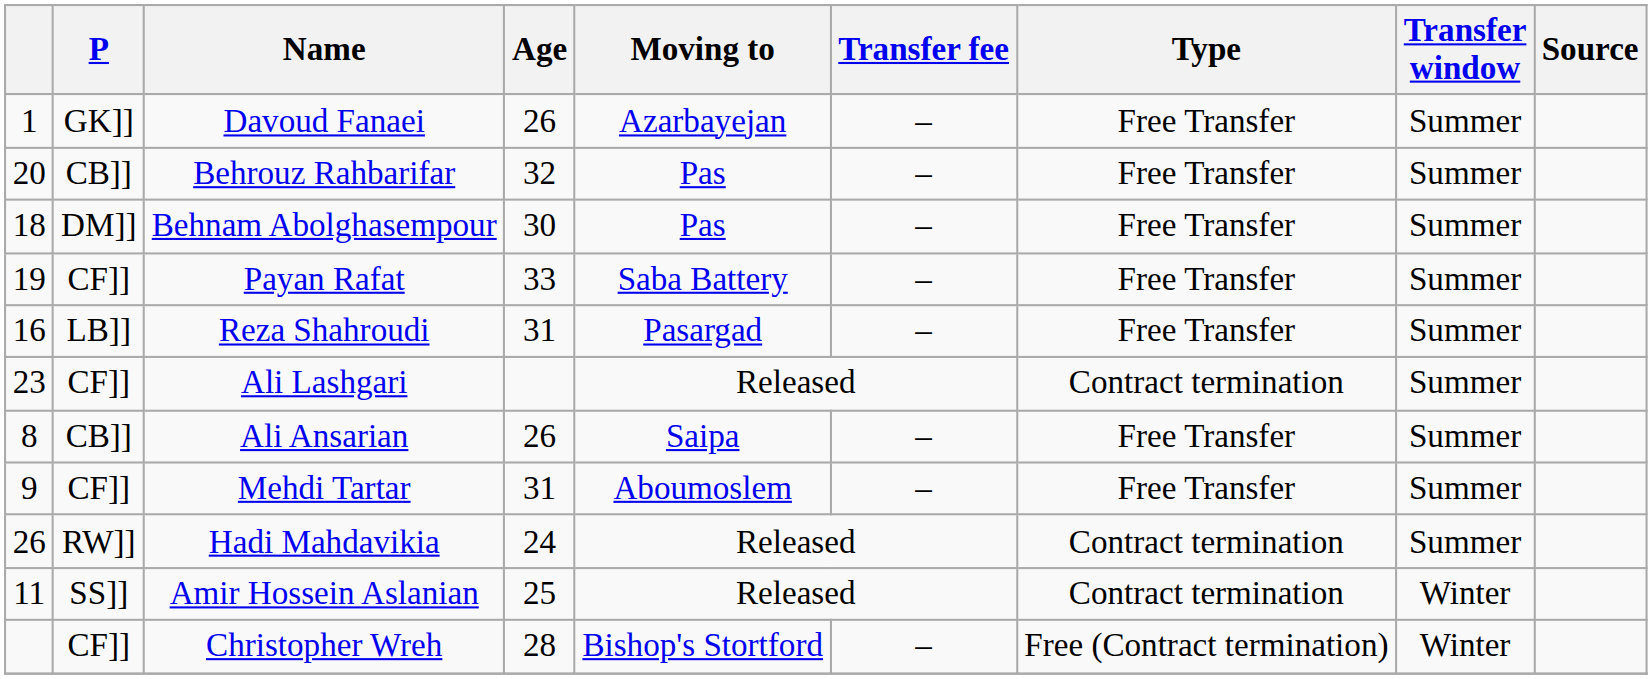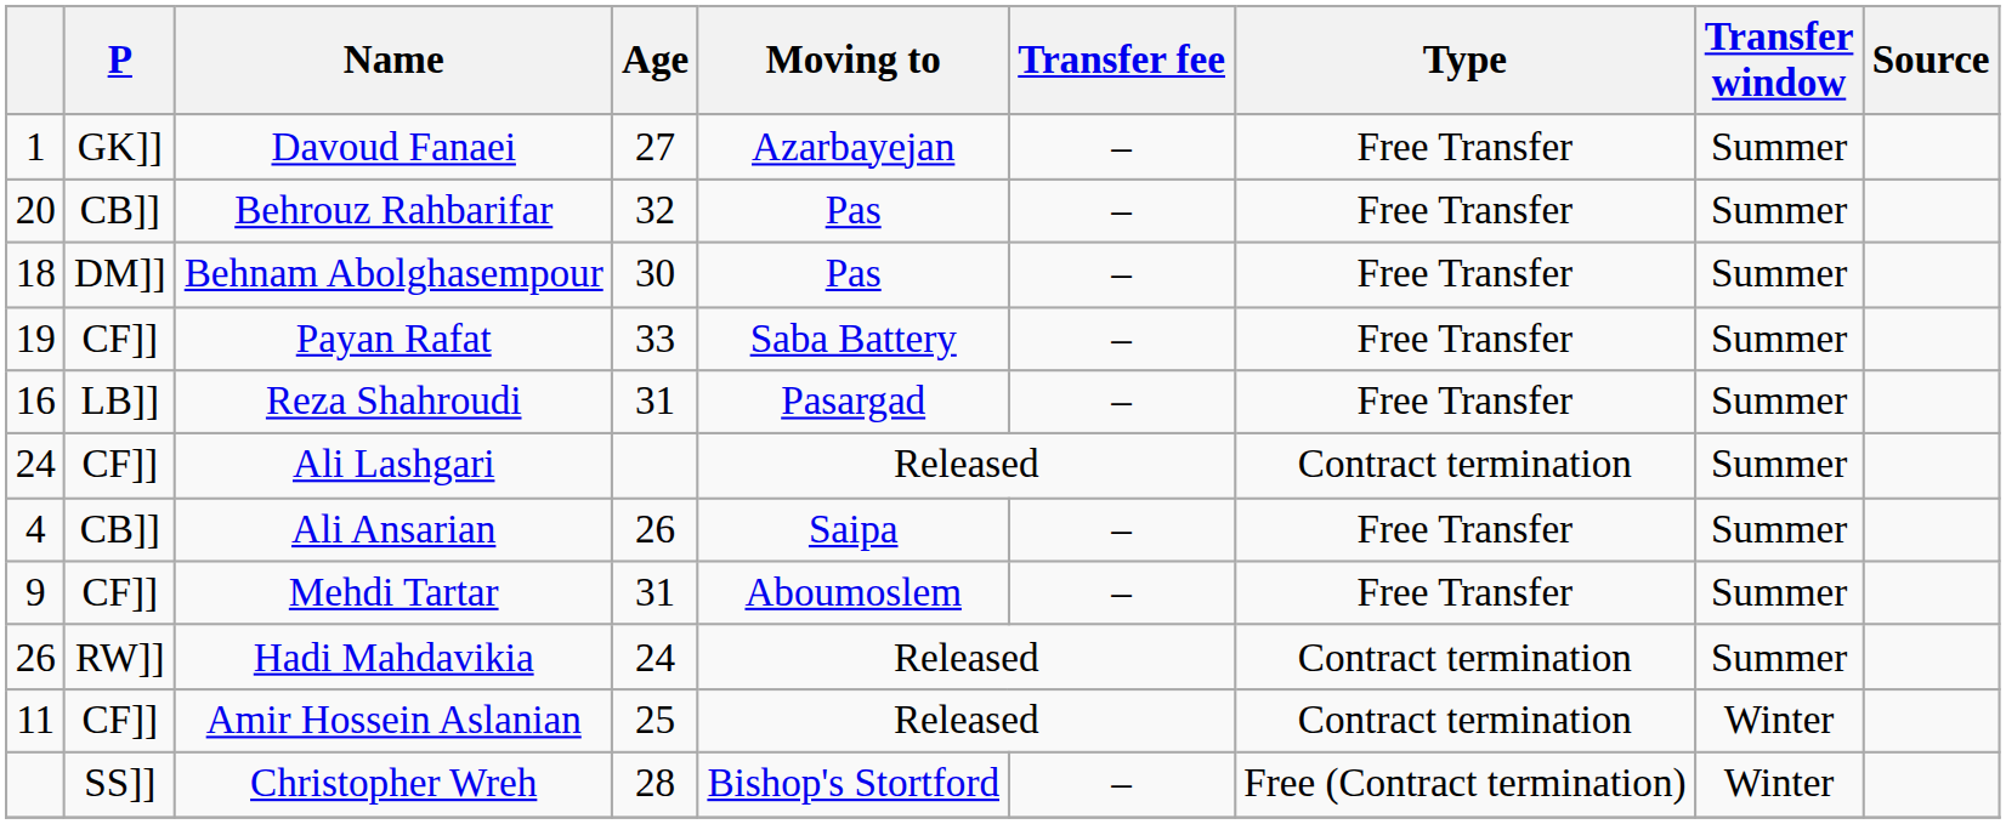 <table class="wikitable sortable " style="text-align:center">
 <tr>
 <th></th>
 <th><a href='#'>P</a></th>
 <th>Name</th>
 <th>Age</th>
 <th>Moving to</th>
 <th><a href='#'>Transfer fee</a></th>
 <th>Type</th>
 <th><a href='#'>Transfer<br>window</a></th>
 <th>Source</th>
 </tr>
 <tr>
 <td>1</td>
 <td [[>GK]]</td>
 <td><a href='#'>Davoud Fanaei</a></td>
-<td>26</td>
+<td>27</td>
 <td><a href='#'>Azarbayejan</a></td>
 <td>–</td>
 <td>Free Transfer</td>
 <td>Summer</td>
 <td></td>
 </tr>
 <tr>
 <td>20</td>
 <td [[>CB]]</td>
 <td><a href='#'>Behrouz Rahbarifar</a></td>
 <td>32</td>
 <td><a href='#'>Pas</a></td>
 <td>–</td>
 <td>Free Transfer</td>
 <td>Summer</td>
 <td></td>
 </tr>
 <tr>
 <td>18</td>
 <td [[>DM]]</td>
 <td><a href='#'>Behnam Abolghasempour</a></td>
 <td>30</td>
 <td><a href='#'>Pas</a></td>
 <td>–</td>
 <td>Free Transfer</td>
 <td>Summer</td>
 <td></td>
 </tr>
 <tr>
 <td>19</td>
 <td [[>CF]]</td>
 <td><a href='#'>Payan Rafat</a></td>
 <td>33</td>
 <td><a href='#'>Saba Battery</a></td>
 <td>–</td>
 <td>Free Transfer</td>
 <td>Summer</td>
 <td></td>
 </tr>
 <tr>
 <td>16</td>
 <td [[>LB]]</td>
 <td><a href='#'>Reza Shahroudi</a></td>
 <td>31</td>
 <td><a href='#'>Pasargad</a></td>
 <td>–</td>
 <td>Free Transfer</td>
 <td>Summer</td>
 <td></td>
 </tr>
 <tr>
-<td>23</td>
+<td>24</td>
 <td [[>CF]]</td>
 <td><a href='#'>Ali Lashgari</a></td>
 <td></td>
 <td colspan="2">Released</td>
 <td>Contract termination</td>
 <td>Summer</td>
 <td></td>
 </tr>
 <tr>
-<td>8</td>
+<td>4</td>
 <td [[>CB]]</td>
 <td><a href='#'>Ali Ansarian</a></td>
 <td>26</td>
 <td><a href='#'>Saipa</a></td>
 <td>–</td>
 <td>Free Transfer</td>
 <td>Summer</td>
 <td></td>
 </tr>
 <tr>
 <td>9</td>
 <td [[>CF]]</td>
 <td><a href='#'>Mehdi Tartar</a></td>
 <td>31</td>
 <td><a href='#'>Aboumoslem</a></td>
 <td>–</td>
 <td>Free Transfer</td>
 <td>Summer</td>
 <td></td>
 </tr>
 <tr>
 <td>26</td>
 <td [[>RW]]</td>
 <td><a href='#'>Hadi Mahdavikia</a></td>
 <td>24</td>
 <td colspan="2">Released</td>
 <td>Contract termination</td>
 <td>Summer</td>
 <td></td>
 </tr>
 <tr>
 <td>11</td>
-<td [[>SS]]</td>
+<td [[>CF]]</td>
 <td><a href='#'>Amir Hossein Aslanian</a></td>
 <td>25</td>
 <td colspan="2">Released</td>
 <td>Contract termination</td>
 <td>Winter</td>
 <td></td>
 </tr>
 <tr>
 <td></td>
-<td [[>CF]]</td>
+<td [[>SS]]</td>
 <td> <a href='#'>Christopher Wreh</a></td>
 <td>28</td>
 <td> <a href='#'>Bishop's Stortford</a></td>
 <td>–</td>
 <td>Free (Contract termination)</td>
 <td>Winter</td>
 <td></td>
 </tr>
 <tr>
 </tr>
 </table>
